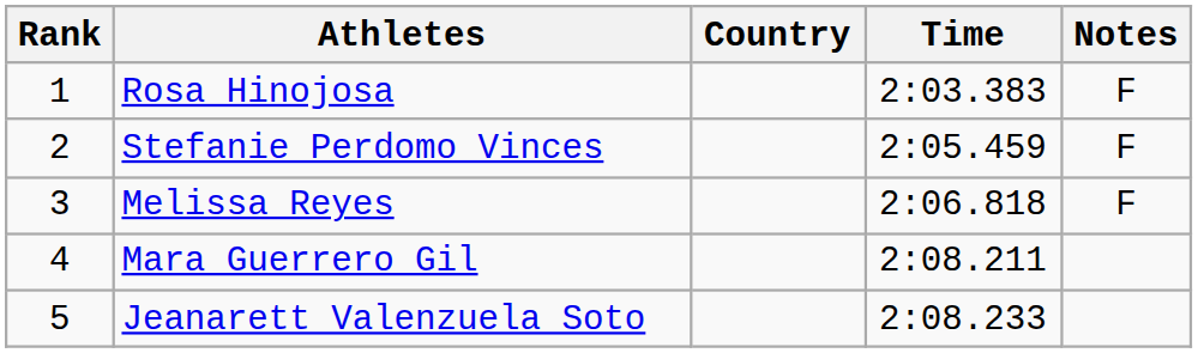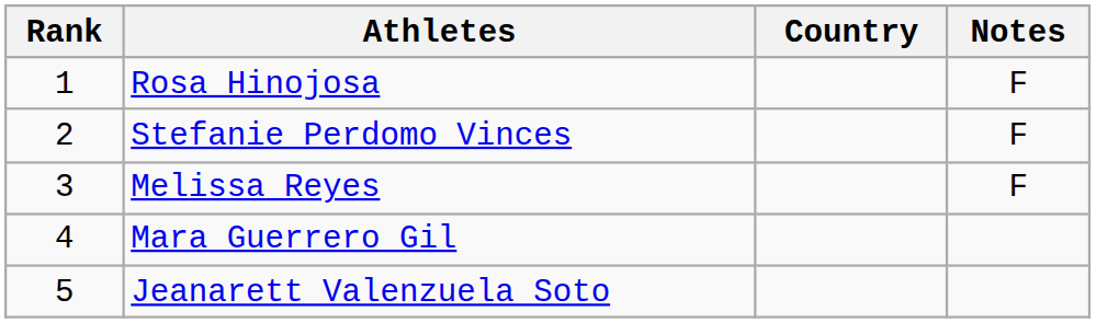 <table class="wikitable" width=50% style="text-align:center">
 <tr>
 <th>Rank</th>
 <th>Athletes</th>
 <th>Country</th>
-<th>Time</th>
 <th>Notes</th>
 </tr>
 <tr>
 <td>1</td>
 <td align=left><a href='#'>Rosa Hinojosa</a></td>
 <td align=left></td>
-<td>2:03.383</td>
 <td>F</td>
 </tr>
 <tr>
 <td>2</td>
 <td align=left><a href='#'>Stefanie Perdomo Vinces</a></td>
 <td align=left></td>
-<td>2:05.459</td>
 <td>F</td>
 </tr>
 <tr>
 <td>3</td>
 <td align=left><a href='#'>Melissa Reyes</a></td>
 <td align=left></td>
-<td>2:06.818</td>
 <td>F</td>
 </tr>
 <tr>
 <td>4</td>
 <td align=left><a href='#'>Mara Guerrero Gil</a></td>
 <td align=left></td>
-<td>2:08.211</td>
 <td></td>
 </tr>
 <tr>
 <td>5</td>
 <td align=left><a href='#'>Jeanarett Valenzuela Soto</a></td>
 <td align=left></td>
-<td>2:08.233</td>
 <td></td>
 </tr>
 </table>
